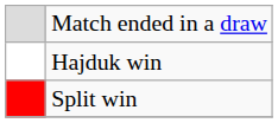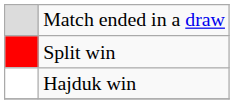 <table class="wikitable">
 <tr>
 <th width="20" style="background-color:#DCDCDC">  </th>
 <td>Match ended in a <a href='#'>draw</a></td>
 </tr>
 <tr>
+<td style="background-color:#FF0000"></td>
+<td>Split win</td>
+</tr>
+<tr>
 <td style="background-color:#FFFFFF"></td>
 <td>Hajduk win</td>
 </tr>
 <tr>
-<td style="background-color:#FF0000"></td>
-<td>Split win</td>
-</tr>
-<tr>
 </tr>
 </table>
